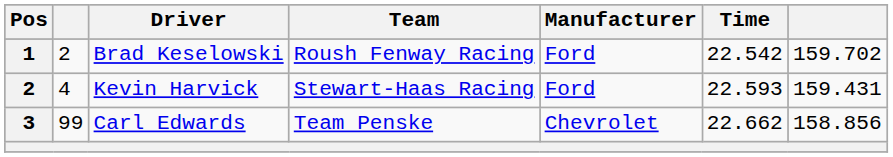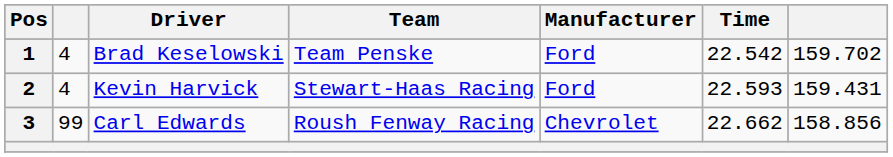 <table class="wikitable" style="font-size:95%">
 <tr>
 <th>Pos</th>
 <th></th>
 <th>Driver</th>
 <th>Team</th>
 <th>Manufacturer</th>
 <th>Time</th>
 <th></th>
 </tr>
 <tr>
 <th>1</th>
-<td>2</td>
+<td>4</td>
 <td><a href='#'>Brad Keselowski</a></td>
-<td><a href='#'>Roush Fenway Racing</a></td>
+<td><a href='#'>Team Penske</a></td>
 <td><a href='#'>Ford</a></td>
 <td>22.542</td>
 <td>159.702</td>
 </tr>
 <tr>
 <th>2</th>
 <td>4</td>
 <td><a href='#'>Kevin Harvick</a></td>
 <td><a href='#'>Stewart-Haas Racing</a></td>
 <td><a href='#'>Ford</a></td>
 <td>22.593</td>
 <td>159.431</td>
 </tr>
 <tr>
 <th>3</th>
 <td>99</td>
 <td><a href='#'>Carl Edwards</a></td>
-<td><a href='#'>Team Penske</a></td>
+<td><a href='#'>Roush Fenway Racing</a></td>
 <td><a href='#'>Chevrolet</a></td>
 <td>22.662</td>
 <td>158.856</td>
 </tr>
 <tr>
 <th colspan="7"></th>
 </tr>
 </table>
